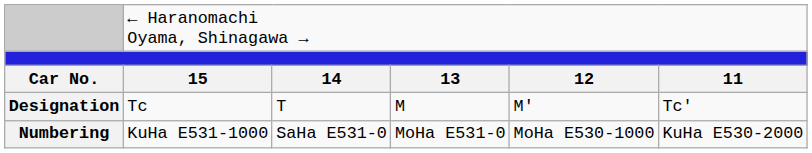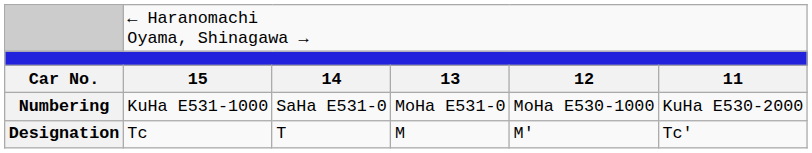 <table class="wikitable">
 <tr>
 <td style="background-color:#ccc;"> </td>
 <td colspan="5"><div>← Haranomachi</div><div>Oyama, Shinagawa →</div></td>
 </tr>
 <tr style="line-height: 10px; background-color: #2222DD;">
 <td colspan="6" style="padding:0; border:0;"> </td>
 </tr>
 <tr>
 <th>Car No.</th>
 <th>15</th>
 <th>14</th>
 <th>13</th>
 <th>12</th>
 <th>11</th>
 </tr>
 <tr>
+<th>Numbering</th>
+<td>KuHa E531-1000</td>
+<td>SaHa E531-0</td>
+<td>MoHa E531-0</td>
+<td>MoHa E530-1000</td>
+<td>KuHa E530-2000</td>
+</tr>
+<tr>
 <th>Designation</th>
 <td>Tc</td>
 <td>T</td>
 <td>M</td>
 <td>M'</td>
 <td>Tc'</td>
 </tr>
-<tr>
-<th>Numbering</th>
-<td>KuHa E531-1000</td>
-<td>SaHa E531-0</td>
-<td>MoHa E531-0</td>
-<td>MoHa E530-1000</td>
-<td>KuHa E530-2000</td>
-</tr>
 </table>
